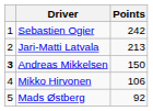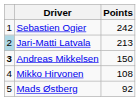 <table class="wikitable" style="font-size: 95%;">
 <tr>
 <th></th>
 <th>Driver</th>
 <th>Points</th>
 </tr>
 <tr>
 <td>1</td>
 <td> <a href='#'>Sebastien Ogier</a></td>
 <td align="right">242</td>
 </tr>
 <tr>
-<td>2</td>
+<td style="background: lightblue;">2</td>
 <td> <a href='#'>Jari-Matti Latvala</a></td>
 <td align="right">213</td>
 </tr>
 <tr>
 <td><strong>3</strong></td>
 <td> <a href='#'>Andreas Mikkelsen</a></td>
 <td align="right">150</td>
 </tr>
 <tr>
 <td>4</td>
 <td> <a href='#'>Mikko Hirvonen</a></td>
-<td align="right">106</td>
+<td align="right">108</td>
 </tr>
 <tr>
 <td>5</td>
 <td> <a href='#'>Mads Østberg</a></td>
 <td align="right">92</td>
 </tr>
 </table>
